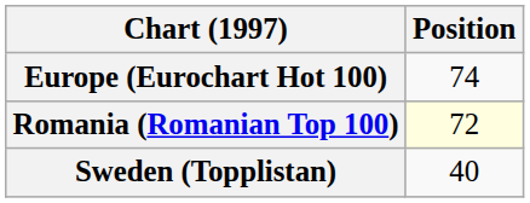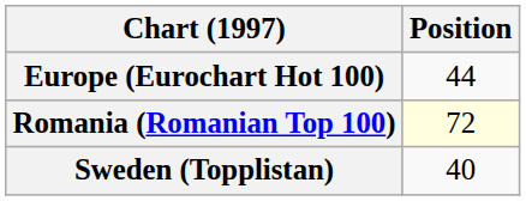 <table class="wikitable plainrowheaders sortable">
 <tr>
 <th>Chart (1997)</th>
 <th>Position</th>
 </tr>
 <tr>
 <th scope="row">Europe (Eurochart Hot 100)</th>
-<td align="center">74</td>
+<td align="center">44</td>
 </tr>
 <tr>
 <th scope="row">Romania (<a href='#'>Romanian Top 100</a>)</th>
 <td align="center" style="background: lightyellow;">72</td>
 </tr>
 <tr>
 <th scope="row">Sweden (Topplistan)</th>
 <td align="center">40</td>
 </tr>
 </table>
